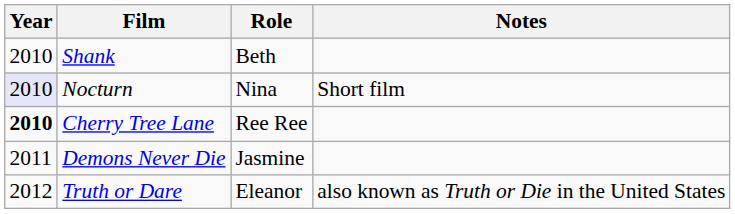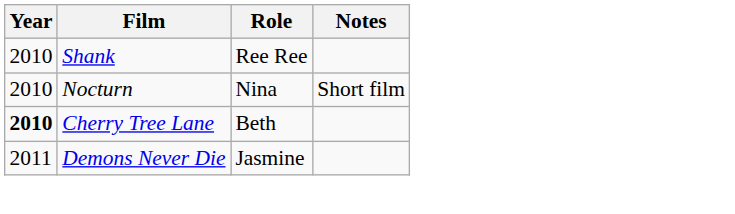 <table class="wikitable">
 <tr>
 <th>Year</th>
 <th>Film</th>
 <th>Role</th>
 <th>Notes</th>
 </tr>
 <tr>
 <td>2010</td>
 <td><em><a href='#'>Shank</a></em></td>
-<td>Beth</td>
+<td>Ree Ree</td>
 <td></td>
 </tr>
 <tr>
-<td style="background: lavender;">2010</td>
+<td>2010</td>
 <td><em>Nocturn</em></td>
 <td>Nina</td>
 <td>Short film</td>
 </tr>
 <tr>
 <td><strong>2010</strong></td>
 <td><em><a href='#'>Cherry Tree Lane</a></em></td>
-<td>Ree Ree</td>
+<td>Beth</td>
 <td></td>
 </tr>
 <tr>
 <td>2011</td>
 <td><em><a href='#'>Demons Never Die</a></em></td>
 <td>Jasmine</td>
 <td></td>
 </tr>
-<tr>
-<td>2012</td>
-<td><em><a href='#'>Truth or Dare</a></em></td>
-<td>Eleanor</td>
-<td>also known as <em>Truth or Die</em> in the United States</td>
-</tr>
 </table>
